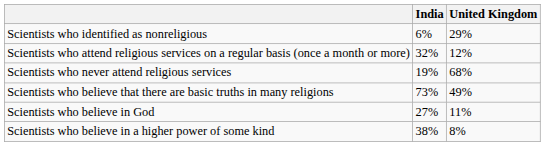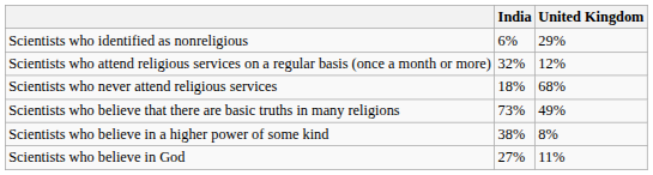 <table class="wikitable">
 <tr>
 <th></th>
 <th>India</th>
 <th>United Kingdom</th>
 </tr>
 <tr>
 <td>Scientists who identified as nonreligious</td>
 <td>6%</td>
 <td>29%</td>
 </tr>
 <tr>
 <td>Scientists who attend religious services on a regular basis (once a month or more)</td>
 <td>32%</td>
 <td>12%</td>
 </tr>
 <tr>
 <td>Scientists who never attend religious services</td>
-<td>19%</td>
+<td>18%</td>
 <td>68%</td>
 </tr>
 <tr>
 <td>Scientists who believe that there are basic truths in many religions</td>
 <td>73%</td>
 <td>49%</td>
 </tr>
 <tr>
+<td>Scientists who believe in a higher power of some kind</td>
+<td>38%</td>
+<td>8%</td>
+</tr>
+<tr>
 <td>Scientists who believe in God</td>
 <td>27%</td>
 <td>11%</td>
 </tr>
-<tr>
-<td>Scientists who believe in a higher power of some kind</td>
-<td>38%</td>
-<td>8%</td>
-</tr>
 </table>
